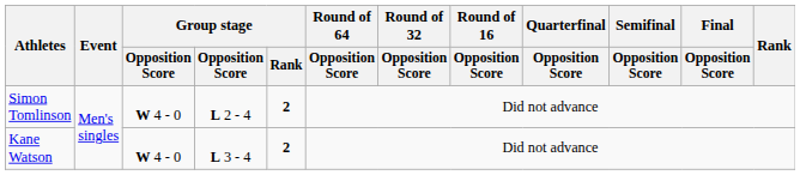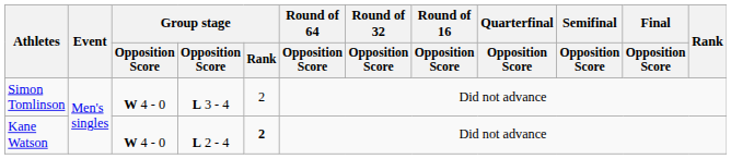 <table class="wikitable" style="font-size:90%">
 <tr>
 <th rowspan=2>Athletes</th>
 <th rowspan=2>Event</th>
 <th colspan=3>Group stage</th>
 <th>Round of 64</th>
 <th>Round of 32</th>
 <th>Round of 16</th>
 <th>Quarterfinal</th>
 <th>Semifinal</th>
 <th>Final</th>
 <th rowspan=2>Rank</th>
 </tr>
 <tr style="font-size:95%">
 <th>Opposition<br>Score</th>
 <th>Opposition<br>Score</th>
 <th>Rank</th>
 <th>Opposition<br>Score</th>
 <th>Opposition<br>Score</th>
 <th>Opposition<br>Score</th>
 <th>Opposition<br>Score</th>
 <th>Opposition<br>Score</th>
 <th>Opposition<br>Score</th>
 </tr>
 <tr align=center>
 <td align=left><a href='#'>Simon Tomlinson</a></td>
 <td align=left rowspan=2><a href='#'>Men's singles</a></td>
 <td><br><strong>W</strong> 4 - 0</td>
-<td><br><strong>L</strong> 2 - 4</td>
-<td><strong>2</strong></td>
+<td><br><strong>L</strong> 3 - 4</td>
+<td>2</td>
 <td colspan=7>Did not advance</td>
 </tr>
 <tr align=center>
 <td align=left><a href='#'>Kane Watson</a></td>
 <td><br><strong>W</strong> 4 - 0</td>
-<td><br><strong>L</strong> 3 - 4</td>
+<td><br><strong>L</strong> 2 - 4</td>
 <td><strong>2</strong></td>
 <td colspan=7>Did not advance</td>
 </tr>
 </table>
